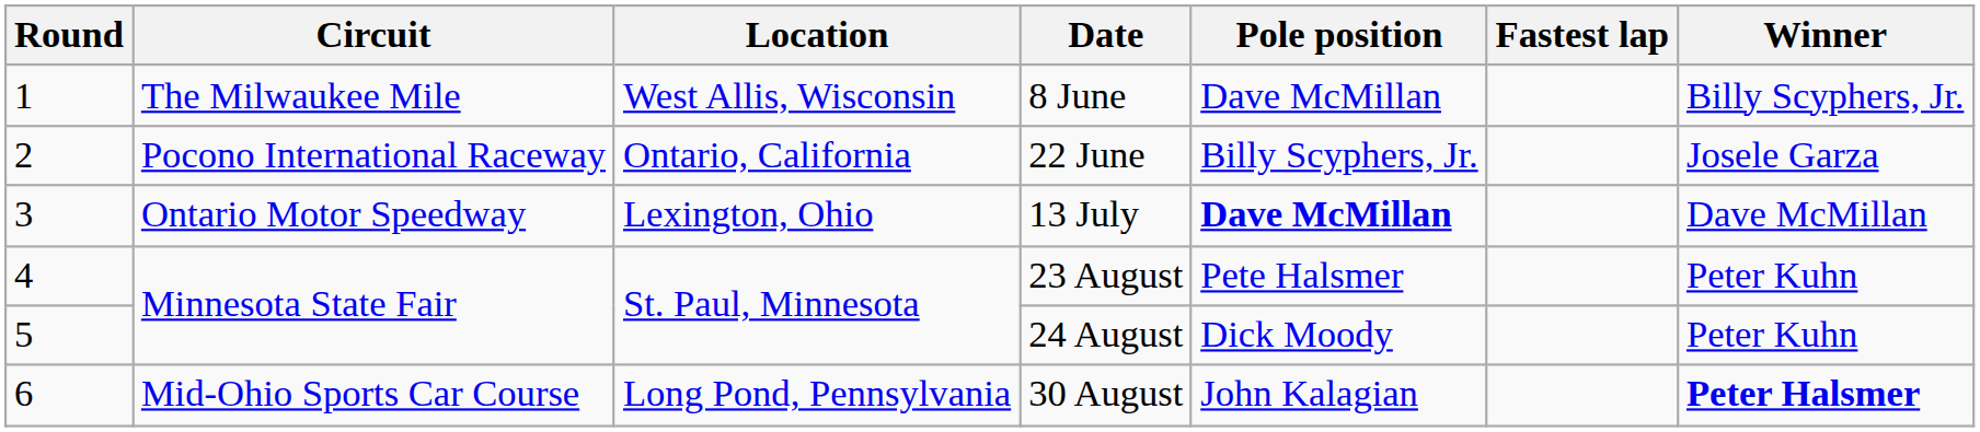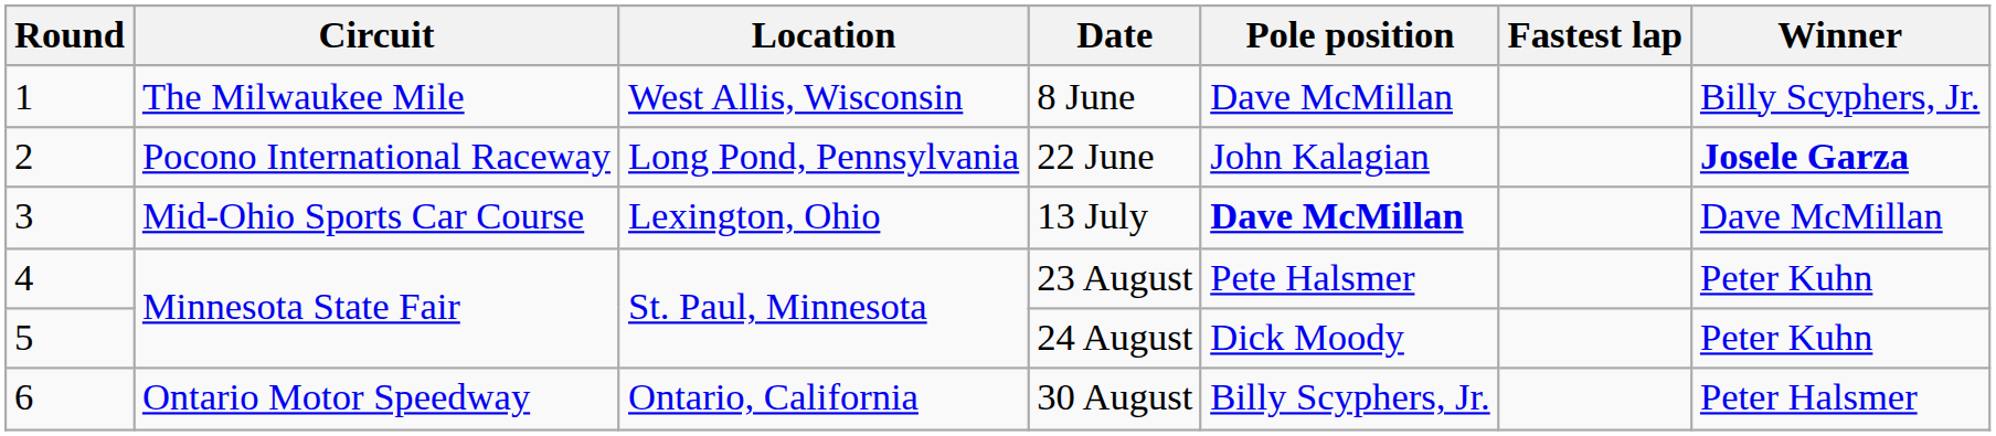 <table class="wikitable">
 <tr>
 <th>Round</th>
 <th>Circuit</th>
 <th>Location</th>
 <th>Date</th>
 <th>Pole position</th>
 <th>Fastest lap</th>
 <th>Winner</th>
 </tr>
 <tr>
 <td>1</td>
 <td><a href='#'>The Milwaukee Mile</a></td>
 <td> <a href='#'>West Allis, Wisconsin</a></td>
 <td>8 June</td>
 <td> <a href='#'>Dave McMillan</a></td>
 <td></td>
 <td> <a href='#'>Billy Scyphers, Jr.</a></td>
 </tr>
 <tr>
 <td>2</td>
 <td><a href='#'>Pocono International Raceway</a></td>
-<td> <a href='#'>Ontario, California</a></td>
+<td> <a href='#'>Long Pond, Pennsylvania</a></td>
 <td>22 June</td>
-<td> <a href='#'>Billy Scyphers, Jr.</a></td>
+<td> <a href='#'>John Kalagian</a></td>
 <td></td>
-<td> <a href='#'>Josele Garza</a></td>
+<td><strong> <a href='#'>Josele Garza</a></strong></td>
 </tr>
 <tr>
 <td>3</td>
-<td><a href='#'>Ontario Motor Speedway</a></td>
+<td><a href='#'>Mid-Ohio Sports Car Course</a></td>
 <td> <a href='#'>Lexington, Ohio</a></td>
 <td>13 July</td>
 <td><strong> <a href='#'>Dave McMillan</a></strong></td>
 <td></td>
 <td> <a href='#'>Dave McMillan</a></td>
 </tr>
 <tr>
 <td>4</td>
 <td rowspan=2><a href='#'>Minnesota State Fair</a></td>
 <td rowspan=2> <a href='#'>St. Paul, Minnesota</a></td>
 <td>23 August</td>
 <td> <a href='#'>Pete Halsmer</a></td>
 <td></td>
 <td> <a href='#'>Peter Kuhn</a></td>
 </tr>
 <tr>
 <td>5</td>
 <td>24 August</td>
 <td> <a href='#'>Dick Moody</a></td>
 <td></td>
 <td> <a href='#'>Peter Kuhn</a></td>
 </tr>
 <tr>
 <td>6</td>
-<td><a href='#'>Mid-Ohio Sports Car Course</a></td>
-<td> <a href='#'>Long Pond, Pennsylvania</a></td>
+<td><a href='#'>Ontario Motor Speedway</a></td>
+<td> <a href='#'>Ontario, California</a></td>
 <td>30 August</td>
-<td> <a href='#'>John Kalagian</a></td>
+<td> <a href='#'>Billy Scyphers, Jr.</a></td>
 <td></td>
-<td><strong> <a href='#'>Peter Halsmer</a></strong></td>
+<td> <a href='#'>Peter Halsmer</a></td>
 </tr>
 </table>
